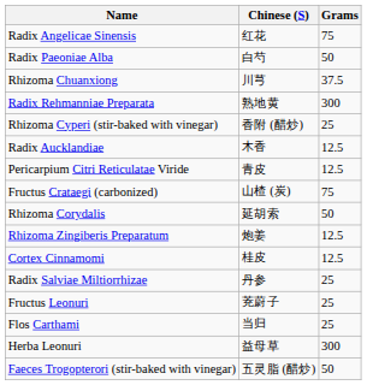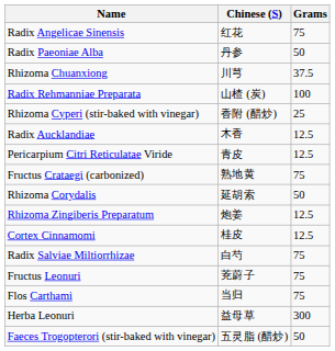 <table class="wikitable sortable">
 <tr>
 <th>Name</th>
 <th>Chinese (<a href='#'>S</a>)</th>
 <th>Grams</th>
 </tr>
 <tr>
 <td>Radix <a href='#'>Angelicae Sinensis</a></td>
 <td>红花</td>
 <td>75</td>
 </tr>
 <tr>
 <td>Radix <a href='#'>Paeoniae Alba</a></td>
-<td>白芍</td>
+<td>丹参</td>
 <td>50</td>
 </tr>
 <tr>
 <td>Rhizoma <a href='#'>Chuanxiong</a></td>
 <td>川芎</td>
 <td>37.5</td>
 </tr>
 <tr>
 <td><a href='#'>Radix Rehmanniae Preparata</a></td>
-<td>熟地黄</td>
-<td>300</td>
+<td>山楂 (炭)</td>
+<td>100</td>
 </tr>
 <tr>
 <td>Rhizoma <a href='#'>Cyperi</a> (stir-baked with vinegar)</td>
 <td>香附 (醋炒)</td>
 <td>25</td>
 </tr>
 <tr>
 <td>Radix <a href='#'>Aucklandiae</a></td>
 <td>木香</td>
 <td>12.5</td>
 </tr>
 <tr>
 <td>Pericarpium <a href='#'>Citri Reticulatae</a> Viride</td>
 <td>青皮</td>
 <td>12.5</td>
 </tr>
 <tr>
 <td>Fructus <a href='#'>Crataegi</a> (carbonized)</td>
-<td>山楂 (炭)</td>
+<td>熟地黄</td>
 <td>75</td>
 </tr>
 <tr>
 <td>Rhizoma <a href='#'>Corydalis</a></td>
 <td>延胡索</td>
 <td>50</td>
 </tr>
 <tr>
 <td><a href='#'>Rhizoma Zingiberis Preparatum</a></td>
 <td>炮姜</td>
 <td>12.5</td>
 </tr>
 <tr>
 <td><a href='#'>Cortex Cinnamomi</a></td>
 <td>桂皮</td>
 <td>12.5</td>
 </tr>
 <tr>
 <td>Radix <a href='#'>Salviae Miltiorrhizae</a></td>
-<td>丹参</td>
-<td>25</td>
+<td>白芍</td>
+<td>75</td>
 </tr>
 <tr>
 <td>Fructus <a href='#'>Leonuri</a></td>
 <td>茺蔚子</td>
-<td>25</td>
+<td>75</td>
 </tr>
 <tr>
 <td>Flos <a href='#'>Carthami</a></td>
 <td>当归</td>
-<td>25</td>
+<td>75</td>
 </tr>
 <tr>
 <td>Herba Leonuri</td>
 <td>益母草</td>
 <td>300</td>
 </tr>
 <tr>
 <td><a href='#'>Faeces Trogopterori</a> (stir-baked with vinegar)</td>
 <td>五灵脂  (醋炒)</td>
 <td>50</td>
 </tr>
 </table>
